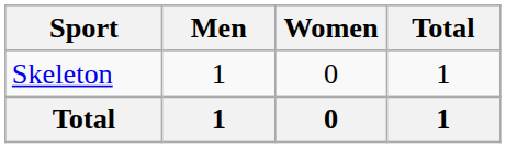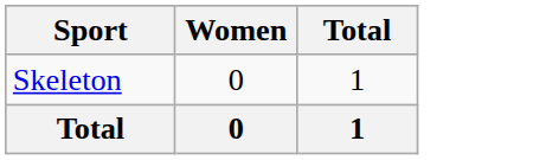 <table class="wikitable sortable" style="text-align:center;">
 <tr>
 <th width=80>Sport</th>
-<th width=55>Men</th>
 <th width=55>Women</th>
 <th width=55>Total</th>
 </tr>
 <tr>
 <td align=left><a href='#'>Skeleton</a></td>
-<td>1</td>
 <td>0</td>
 <td>1</td>
 </tr>
 <tr>
 <th>Total</th>
-<th>1</th>
 <th>0</th>
 <th>1</th>
 </tr>
 </table>
